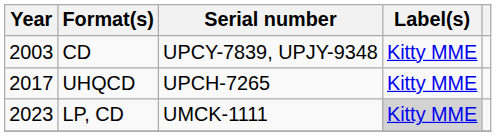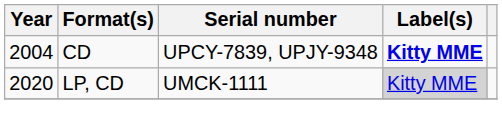 <table class="wikitable sortable plainrowheaders">
 <tr>
 <th scope="col">Year</th>
 <th scope="col">Format(s)</th>
 <th scope="col">Serial number</th>
 <th scope="col">Label(s)</th>
 <th scope="col"></th>
 </tr>
 <tr>
-<td>2003</td>
+<td>2004</td>
 <td>CD</td>
 <td>UPCY-7839, UPJY-9348</td>
-<td><a href='#'>Kitty MME</a></td>
+<td><strong><a href='#'>Kitty MME</a></strong></td>
 <td></td>
 </tr>
 <tr>
-<td>2017</td>
-<td>UHQCD</td>
-<td>UPCH-7265</td>
-<td><a href='#'>Kitty MME</a></td>
-<td></td>
-</tr>
-<tr>
-<td>2023</td>
+<td>2020</td>
 <td>LP, CD</td>
 <td>UMCK-1111</td>
 <td style="background: lightgrey;"><a href='#'>Kitty MME</a></td>
 <td></td>
 </tr>
 <tr>
 </tr>
 </table>
